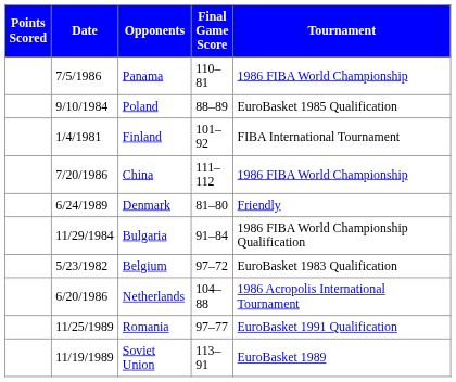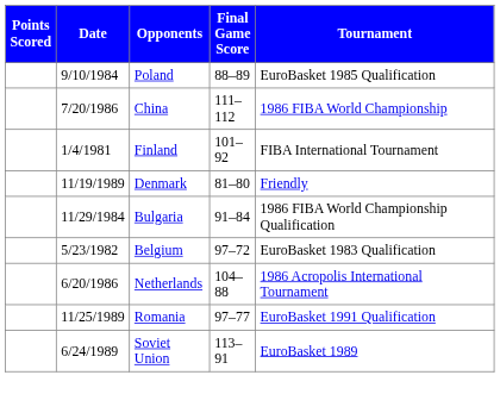 <table style=border-collapse:collapse border=1 cellspacing=0 cellpadding=5>
 <tr align=center style="color:#fff;background:#0000ff">
 <th width=20>Points Scored</th>
 <th width=30>Date</th>
 <th width=80>Opponents</th>
 <th width=20>Final Game Score</th>
 <th width=260>Tournament</th>
 </tr>
 <tr>
 <td></td>
-<td>7/5/1986</td>
-<td><a href='#'>Panama</a></td>
-<td>110–81</td>
-<td><a href='#'>1986 FIBA World Championship</a></td>
-</tr>
-<tr>
-<td></td>
 <td>9/10/1984</td>
 <td><a href='#'>Poland</a></td>
 <td>88–89</td>
 <td>EuroBasket 1985 Qualification</td>
+</tr>
+<tr>
+<td></td>
+<td>7/20/1986</td>
+<td><a href='#'>China</a></td>
+<td>111–112</td>
+<td><a href='#'>1986 FIBA World Championship</a></td>
 </tr>
 <tr>
 <td></td>
 <td>1/4/1981</td>
 <td><a href='#'>Finland</a></td>
 <td>101–92</td>
 <td>FIBA International Tournament</td>
 </tr>
 <tr>
 <td></td>
-<td>7/20/1986</td>
-<td><a href='#'>China</a></td>
-<td>111–112</td>
-<td><a href='#'>1986 FIBA World Championship</a></td>
-</tr>
-<tr>
-<td></td>
-<td>6/24/1989</td>
+<td>11/19/1989</td>
 <td><a href='#'>Denmark</a></td>
 <td>81–80</td>
 <td><a href='#'>Friendly</a></td>
 </tr>
 <tr>
 <td></td>
 <td>11/29/1984</td>
 <td><a href='#'>Bulgaria</a></td>
 <td>91–84</td>
 <td>1986 FIBA World Championship Qualification</td>
 </tr>
 <tr>
 <td></td>
 <td>5/23/1982</td>
 <td><a href='#'>Belgium</a></td>
 <td>97–72</td>
 <td>EuroBasket 1983 Qualification</td>
 </tr>
 <tr>
 <td></td>
 <td>6/20/1986</td>
 <td><a href='#'>Netherlands</a></td>
 <td>104–88</td>
 <td><a href='#'>1986 Acropolis International Tournament</a></td>
 </tr>
 <tr>
 <td></td>
 <td>11/25/1989</td>
 <td><a href='#'>Romania</a></td>
 <td>97–77</td>
 <td><a href='#'>EuroBasket 1991 Qualification</a></td>
 </tr>
 <tr>
 <td></td>
-<td>11/19/1989</td>
+<td>6/24/1989</td>
 <td><a href='#'>Soviet Union</a></td>
 <td>113–91</td>
 <td><a href='#'>EuroBasket 1989</a></td>
 </tr>
 </table>
